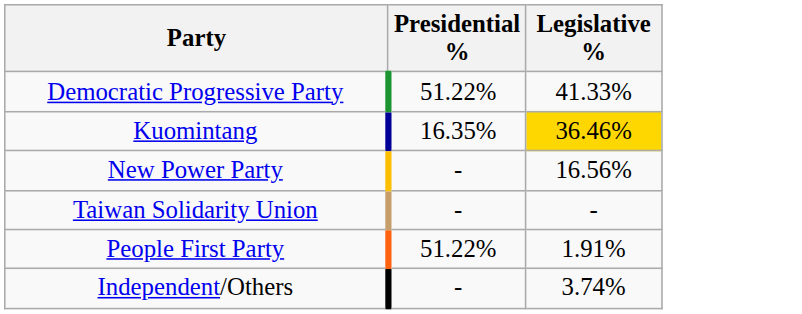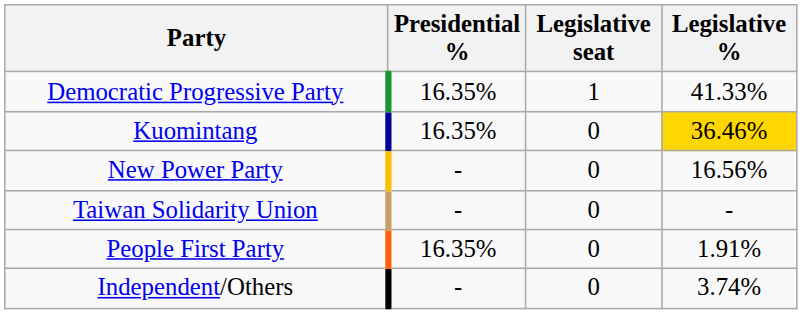 <table class="wikitable" style="text-align:center">
 <tr>
 <th width=240>Party</th>
 <th width=80>Presidential %</th>
+<th width=80>Legislative seat</th>
 <th width=80>Legislative %</th>
 </tr>
 <tr>
 <td align=center style="border-right:4px solid #1B9431;" align="center"><a href='#'>Democratic Progressive Party</a></td>
-<td>51.22%</td>
+<td>16.35%</td>
+<td>1</td>
 <td>41.33%</td>
 </tr>
 <tr>
 <td align=center style="border-right:4px solid #000099;" align="center"><a href='#'>Kuomintang</a></td>
 <td>16.35%</td>
+<td>0</td>
 <td style="background: gold;">36.46%</td>
 </tr>
 <tr>
 <td align=center style="border-right:4px solid #FBBE01;" align="center"><a href='#'>New Power Party</a></td>
 <td>-</td>
+<td>0</td>
 <td>16.56%</td>
 </tr>
 <tr>
 <td align=center style="border-right:4px solid #C69E6A;" align="center"><a href='#'>Taiwan Solidarity Union</a></td>
 <td>-</td>
+<td>0</td>
 <td>-</td>
 </tr>
 <tr>
 <td align=center style="border-right:4px solid #FF6310;" align="center"><a href='#'>People First Party</a></td>
-<td>51.22%</td>
+<td>16.35%</td>
+<td>0</td>
 <td>1.91%</td>
 </tr>
 <tr>
 <td align=center style="border-right:4px solid #000000;" align="center"><a href='#'>Independent</a>/Others</td>
 <td>-</td>
+<td>0</td>
 <td>3.74%</td>
 </tr>
 </table>
